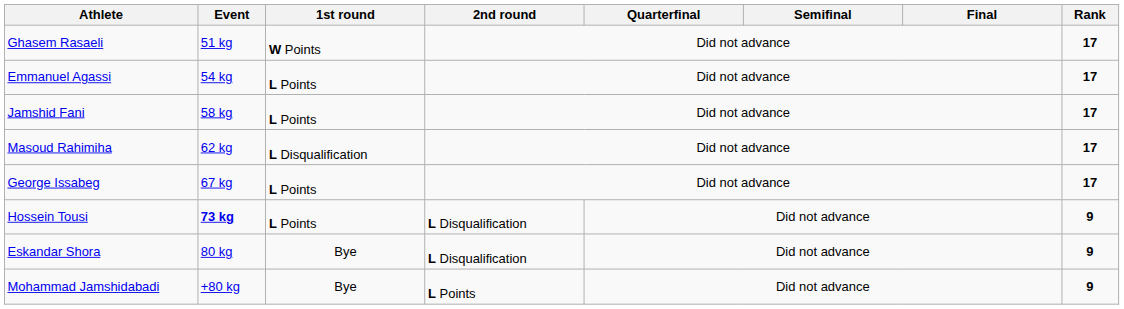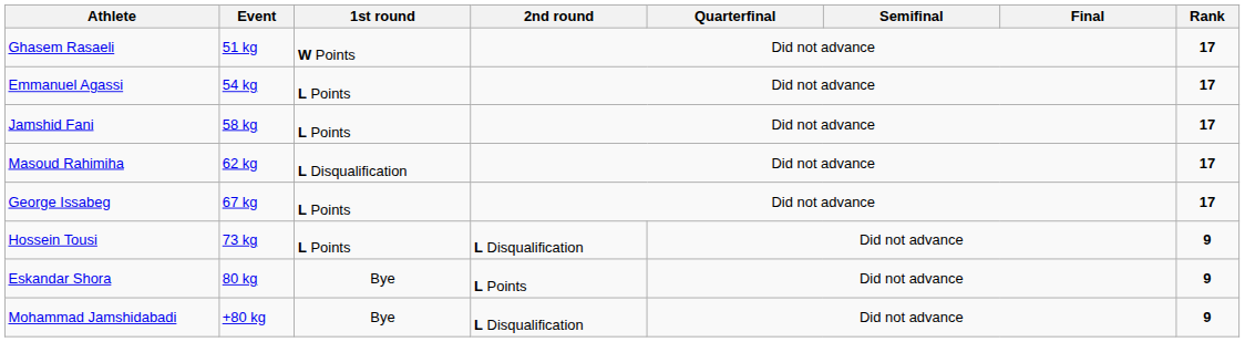 <table class="wikitable" width="98%" style="text-align:left; font-size:90%">
 <tr>
 <th width="17%">Athlete</th>
 <th width="6%">Event</th>
 <th width="14%">1st round</th>
 <th width="14%">2nd round</th>
 <th width="14%">Quarterfinal</th>
 <th width="14%">Semifinal</th>
 <th width="14%">Final</th>
 <th width="5%">Rank</th>
 </tr>
 <tr>
 <td><a href='#'>Ghasem Rasaeli</a></td>
 <td><a href='#'>51 kg</a></td>
 <td><br><strong>W</strong> Points</td>
 <td colspan=4 align=center>Did not advance</td>
 <td align=center><strong>17</strong></td>
 </tr>
 <tr>
 <td><a href='#'>Emmanuel Agassi</a></td>
 <td><a href='#'>54 kg</a></td>
 <td><br><strong>L</strong> Points</td>
 <td colspan=4 align=center>Did not advance</td>
 <td align=center><strong>17</strong></td>
 </tr>
 <tr>
 <td><a href='#'>Jamshid Fani</a></td>
 <td><a href='#'>58 kg</a></td>
 <td><br><strong>L</strong> Points</td>
 <td colspan=4 align=center>Did not advance</td>
 <td align=center><strong>17</strong></td>
 </tr>
 <tr>
 <td><a href='#'>Masoud Rahimiha</a></td>
 <td><a href='#'>62 kg</a></td>
 <td><br><strong>L</strong> Disqualification</td>
 <td colspan=4 align=center>Did not advance</td>
 <td align=center><strong>17</strong></td>
 </tr>
 <tr>
 <td><a href='#'>George Issabeg</a></td>
 <td><a href='#'>67 kg</a></td>
 <td><br><strong>L</strong> Points</td>
 <td colspan=4 align=center>Did not advance</td>
 <td align=center><strong>17</strong></td>
 </tr>
 <tr>
 <td><a href='#'>Hossein Tousi</a></td>
-<td><strong><a href='#'>73 kg</a></strong></td>
+<td><a href='#'>73 kg</a></td>
 <td><br><strong>L</strong> Points</td>
 <td><br><strong>L</strong> Disqualification</td>
 <td colspan=3 align=center>Did not advance</td>
 <td align=center><strong>9</strong></td>
 </tr>
 <tr>
 <td><a href='#'>Eskandar Shora</a></td>
 <td><a href='#'>80 kg</a></td>
 <td align=center>Bye</td>
-<td><br><strong>L</strong> Disqualification</td>
+<td><br><strong>L</strong> Points</td>
 <td colspan=3 align=center>Did not advance</td>
 <td align=center><strong>9</strong></td>
 </tr>
 <tr>
 <td><a href='#'>Mohammad Jamshidabadi</a></td>
 <td><a href='#'>+80 kg</a></td>
 <td align=center>Bye</td>
-<td><br><strong>L</strong> Points</td>
+<td><br><strong>L</strong> Disqualification</td>
 <td colspan=3 align=center>Did not advance</td>
 <td align=center><strong>9</strong></td>
 </tr>
 </table>
